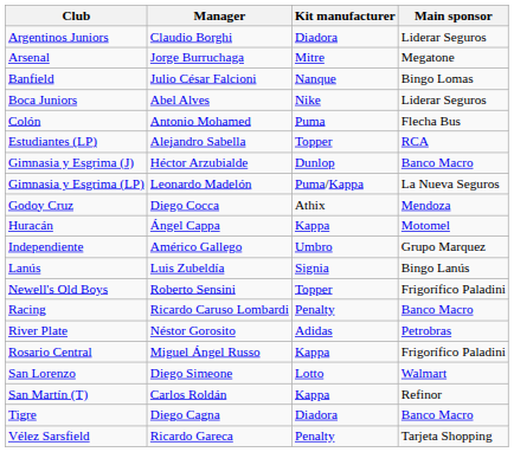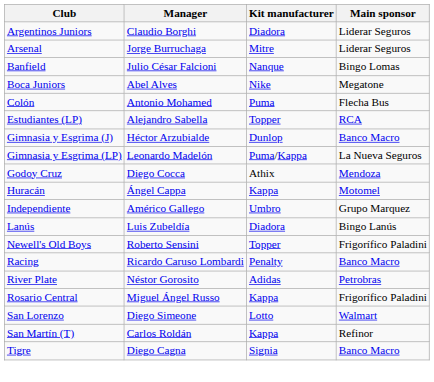 <table class="wikitable sortable">
 <tr>
 <th>Club</th>
 <th>Manager</th>
 <th>Kit manufacturer</th>
 <th>Main sponsor</th>
 </tr>
 <tr>
 <td><a href='#'>Argentinos Juniors</a></td>
 <td> <a href='#'>Claudio Borghi</a></td>
 <td><a href='#'>Diadora</a></td>
 <td>Liderar Seguros</td>
 </tr>
 <tr>
 <td><a href='#'>Arsenal</a></td>
 <td> <a href='#'>Jorge Burruchaga</a></td>
 <td><a href='#'>Mitre</a></td>
-<td>Megatone</td>
+<td>Liderar Seguros</td>
 </tr>
 <tr>
 <td><a href='#'>Banfield</a></td>
 <td> <a href='#'>Julio César Falcioni</a></td>
 <td><a href='#'>Nanque</a></td>
 <td>Bingo Lomas</td>
 </tr>
 <tr>
 <td><a href='#'>Boca Juniors</a></td>
 <td> <a href='#'>Abel Alves</a></td>
 <td><a href='#'>Nike</a></td>
-<td>Liderar Seguros</td>
+<td>Megatone</td>
 </tr>
 <tr>
 <td><a href='#'>Colón</a></td>
 <td> <a href='#'>Antonio Mohamed</a></td>
 <td><a href='#'>Puma</a></td>
 <td>Flecha Bus</td>
 </tr>
 <tr>
 <td><a href='#'>Estudiantes (LP)</a></td>
 <td> <a href='#'>Alejandro Sabella</a></td>
 <td><a href='#'>Topper</a></td>
 <td><a href='#'>RCA</a></td>
 </tr>
 <tr>
 <td><a href='#'>Gimnasia y Esgrima (J)</a></td>
 <td> <a href='#'>Héctor Arzubialde</a></td>
 <td><a href='#'>Dunlop</a></td>
 <td><a href='#'>Banco Macro</a></td>
 </tr>
 <tr>
 <td><a href='#'>Gimnasia y Esgrima (LP)</a></td>
 <td> <a href='#'>Leonardo Madelón</a></td>
 <td><a href='#'>Puma</a>/<a href='#'>Kappa</a></td>
 <td>La Nueva Seguros</td>
 </tr>
 <tr>
 <td><a href='#'>Godoy Cruz</a></td>
 <td> <a href='#'>Diego Cocca</a></td>
 <td>Athix</td>
 <td><a href='#'>Mendoza</a></td>
 </tr>
 <tr>
 <td><a href='#'>Huracán</a></td>
 <td> <a href='#'>Ángel Cappa</a></td>
 <td><a href='#'>Kappa</a></td>
 <td><a href='#'>Motomel</a></td>
 </tr>
 <tr>
 <td><a href='#'>Independiente</a></td>
 <td> <a href='#'>Américo Gallego</a></td>
 <td><a href='#'>Umbro</a></td>
 <td>Grupo Marquez</td>
 </tr>
 <tr>
 <td><a href='#'>Lanús</a></td>
 <td> <a href='#'>Luis Zubeldía</a></td>
-<td><a href='#'>Signia</a></td>
+<td><a href='#'>Diadora</a></td>
 <td>Bingo Lanús</td>
 </tr>
 <tr>
 <td><a href='#'>Newell's Old Boys</a></td>
 <td> <a href='#'>Roberto Sensini</a></td>
 <td><a href='#'>Topper</a></td>
 <td>Frigorífico Paladini</td>
 </tr>
 <tr>
 <td><a href='#'>Racing</a></td>
 <td> <a href='#'>Ricardo Caruso Lombardi</a></td>
 <td><a href='#'>Penalty</a></td>
 <td><a href='#'>Banco Macro</a></td>
 </tr>
 <tr>
 <td><a href='#'>River Plate</a></td>
 <td> <a href='#'>Néstor Gorosito</a></td>
 <td><a href='#'>Adidas</a></td>
 <td><a href='#'>Petrobras</a></td>
 </tr>
 <tr>
 <td><a href='#'>Rosario Central</a></td>
 <td> <a href='#'>Miguel Ángel Russo</a></td>
 <td><a href='#'>Kappa</a></td>
 <td>Frigorífico Paladini</td>
 </tr>
 <tr>
 <td><a href='#'>San Lorenzo</a></td>
 <td> <a href='#'>Diego Simeone</a></td>
 <td><a href='#'>Lotto</a></td>
 <td><a href='#'>Walmart</a></td>
 </tr>
 <tr>
 <td><a href='#'>San Martín (T)</a></td>
 <td> <a href='#'>Carlos Roldán</a></td>
 <td><a href='#'>Kappa</a></td>
 <td>Refinor</td>
 </tr>
 <tr>
 <td><a href='#'>Tigre</a></td>
 <td> <a href='#'>Diego Cagna</a></td>
-<td><a href='#'>Diadora</a></td>
+<td><a href='#'>Signia</a></td>
 <td><a href='#'>Banco Macro</a></td>
 </tr>
-<tr>
-<td><a href='#'>Vélez Sarsfield</a></td>
-<td> <a href='#'>Ricardo Gareca</a></td>
-<td><a href='#'>Penalty</a></td>
-<td>Tarjeta Shopping</td>
-</tr>
 </table>
